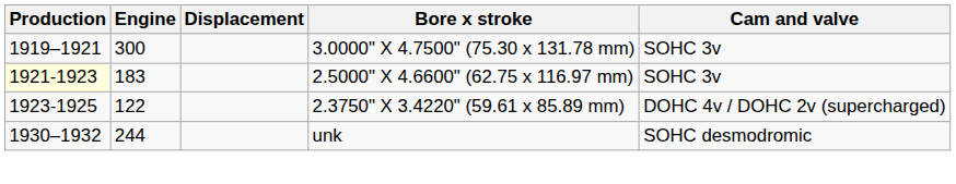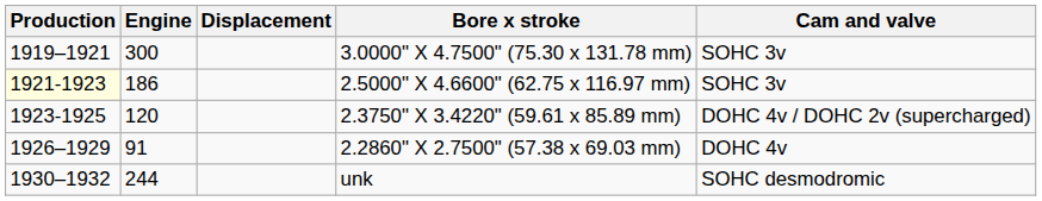 <table class="wikitable">
 <tr>
 <th>Production</th>
 <th>Engine</th>
 <th>Displacement</th>
 <th>Bore x stroke</th>
 <th>Cam and valve</th>
 </tr>
 <tr>
 <td>1919–1921</td>
 <td>300</td>
 <td></td>
 <td>3.0000" X 4.7500" (75.30 x 131.78 mm)</td>
 <td>SOHC 3v</td>
 </tr>
 <tr>
 <td style="background: lightyellow;">1921-1923</td>
-<td>183</td>
+<td>186</td>
 <td></td>
 <td>2.5000" X 4.6600" (62.75 x 116.97 mm)</td>
 <td>SOHC 3v</td>
 </tr>
 <tr>
 <td>1923-1925</td>
-<td>122</td>
+<td>120</td>
 <td></td>
 <td>2.3750" X 3.4220" (59.61 x 85.89 mm)</td>
 <td>DOHC 4v / DOHC 2v (supercharged)</td>
+</tr>
+<tr>
+<td>1926–1929</td>
+<td>91</td>
+<td></td>
+<td>2.2860" X 2.7500" (57.38 x 69.03 mm)</td>
+<td>DOHC 4v</td>
 </tr>
 <tr>
 <td>1930–1932</td>
 <td>244</td>
 <td></td>
 <td>unk</td>
 <td>SOHC desmodromic</td>
 </tr>
 </table>
